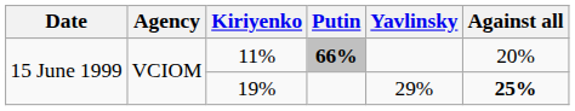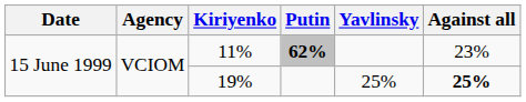 <table class=wikitable style=text-align:center>
 <tr>
 <th>Date</th>
 <th>Agency</th>
 <th><a href='#'>Kiriyenko</a></th>
 <th><a href='#'>Putin</a></th>
 <th><a href='#'>Yavlinsky</a></th>
 <th>Against all</th>
 </tr>
 <tr>
 <td rowspan=2>15 June 1999</td>
 <td rowspan=2>VCIOM</td>
 <td>11%</td>
-<td style="background:#C0C0C0"><strong>66%</strong></td>
+<td style="background:#C0C0C0"><strong>62%</strong></td>
 <td></td>
-<td>20%</td>
+<td>23%</td>
 </tr>
 <tr>
 <td>19%</td>
 <td></td>
-<td>29%</td>
+<td>25%</td>
 <td><strong>25%</strong></td>
 </tr>
 </table>
